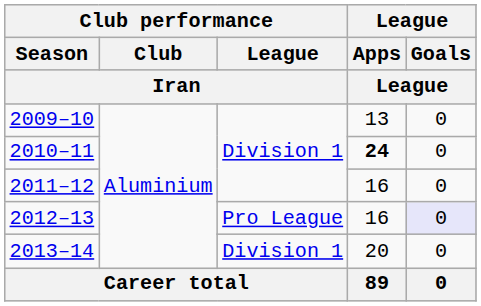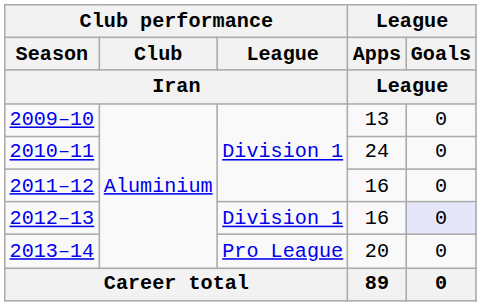 <table class="wikitable" style="text-align:center;">
 <tr>
 <th colspan=3>Club performance</th>
 <th colspan=2>League</th>
 </tr>
 <tr>
 <th>Season</th>
 <th>Club</th>
 <th>League</th>
 <th>Apps</th>
 <th>Goals</th>
 </tr>
 <tr>
 <th colspan=3>Iran</th>
 <th colspan=2>League</th>
 </tr>
 <tr>
 <td><a href='#'>2009–10</a></td>
 <td rowspan="5"><a href='#'>Aluminium</a></td>
 <td rowspan="3"><a href='#'>Division 1</a></td>
 <td>13</td>
 <td>0</td>
 </tr>
 <tr>
 <td><a href='#'>2010–11</a></td>
-<td><strong>24</strong></td>
+<td>24</td>
 <td>0</td>
 </tr>
 <tr>
 <td><a href='#'>2011–12</a></td>
 <td>16</td>
 <td>0</td>
 </tr>
 <tr>
 <td><a href='#'>2012–13</a></td>
-<td rowspan="1"><a href='#'>Pro League</a></td>
+<td rowspan="1"><a href='#'>Division 1</a></td>
 <td>16</td>
 <td style="background: lavender;">0</td>
 </tr>
 <tr>
 <td><a href='#'>2013–14</a></td>
-<td rowspan="1"><a href='#'>Division 1</a></td>
+<td rowspan="1"><a href='#'>Pro League</a></td>
 <td>20</td>
 <td>0</td>
 </tr>
 <tr>
 <th colspan=3>Career total</th>
 <th>89</th>
 <th>0</th>
 </tr>
 </table>
